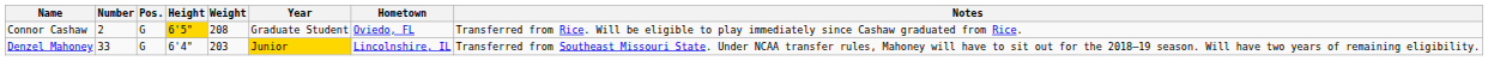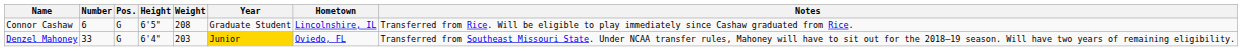 <table class="wikitable sortable" border="1">
 <tr>
 <th>Name</th>
 <th>Number</th>
 <th>Pos.</th>
 <th>Height</th>
 <th>Weight</th>
 <th>Year</th>
 <th>Hometown</th>
 <th class="unsortable">Notes</th>
 </tr>
 <tr>
 <td>Connor Cashaw</td>
-<td>2</td>
+<td>6</td>
 <td>G</td>
-<td style="background: gold;">6'5"</td>
+<td>6'5"</td>
 <td>208</td>
 <td>Graduate Student</td>
-<td><a href='#'>Oviedo, FL</a></td>
+<td><a href='#'>Lincolnshire, IL</a></td>
 <td>Transferred from <a href='#'>Rice</a>. Will be eligible to play immediately since Cashaw graduated from <a href='#'>Rice</a>.</td>
 </tr>
 <tr>
 <td><a href='#'>Denzel Mahoney</a></td>
 <td>33</td>
 <td>G</td>
 <td>6'4"</td>
 <td>203</td>
 <td style="background: gold;">Junior</td>
-<td><a href='#'>Lincolnshire, IL</a></td>
+<td><a href='#'>Oviedo, FL</a></td>
 <td>Transferred from <a href='#'>Southeast Missouri State</a>. Under NCAA transfer rules, Mahoney will have to sit out for the 2018–19 season. Will have two years of remaining eligibility.</td>
 </tr>
 </table>
